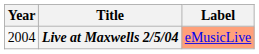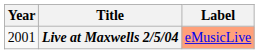 <table class="wikitable plainrowheaders" style="text-align:center">
 <tr>
 <th>Year</th>
 <th>Title</th>
 <th>Label</th>
 </tr>
 <tr>
-<td>2004</td>
+<td>2001</td>
 <th scope="row"><em>Live at Maxwells 2/5/04</em></th>
 <td style="background: lightsalmon;"><a href='#'>eMusicLive</a></td>
 </tr>
 </table>
